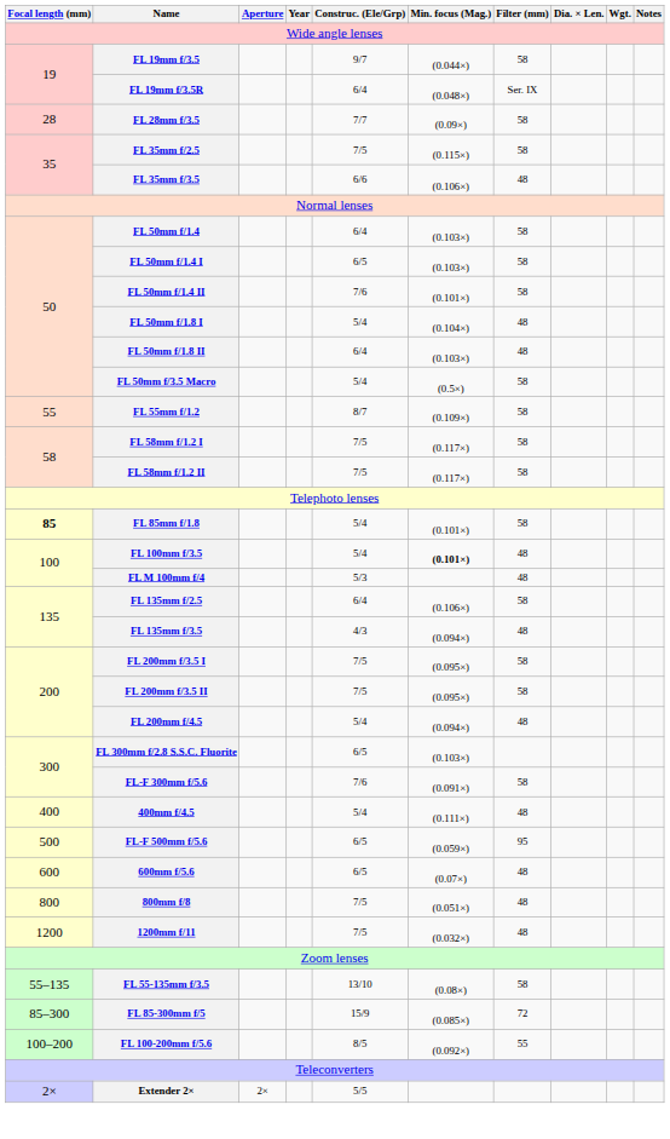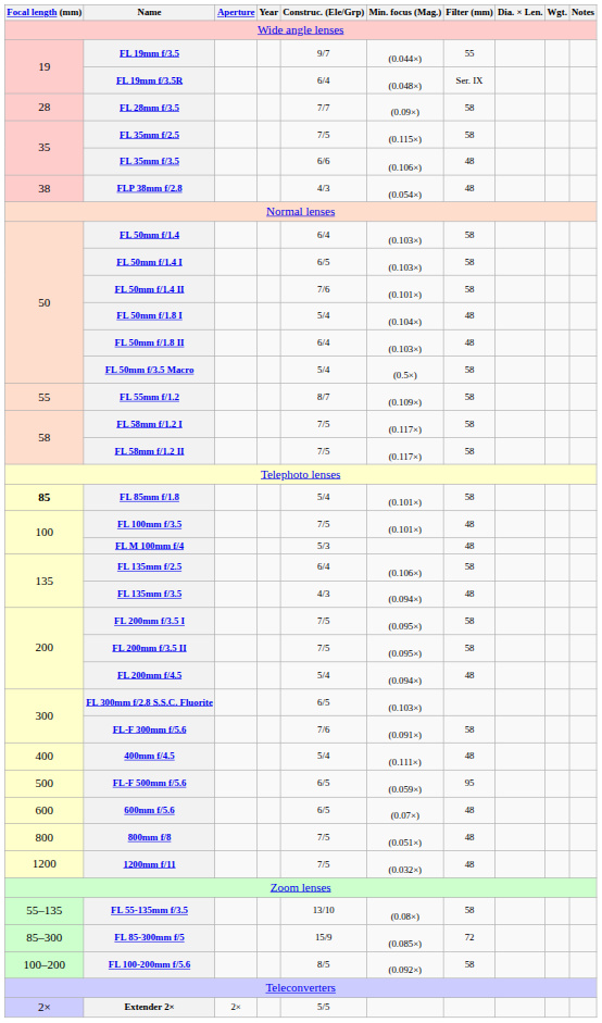 <table class="wikitable sortable" style="font-size:90%;text-align:center;">
 <tr>
 <th><a href='#'>Focal length</a> (mm)</th>
 <th>Name</th>
 <th><a href='#'>Aperture</a></th>
 <th>Year</th>
 <th>Construc. (Ele/Grp)</th>
 <th>Min. focus (Mag.)</th>
 <th>Filter (mm)</th>
 <th>Dia. × Len.</th>
 <th>Wgt.</th>
 <th class="unsortable">Notes</th>
 </tr>
 <tr>
 <td colspan=10 style="font-size:125%;background:#fcc;" data-sort-value="zzz100"><a href='#'>Wide angle lenses</a></td>
 </tr>
 <tr>
 <td style="background:#fcc;font-size:125%;" rowspan=2>19</td>
 <th><a href='#'>FL 19mm f/3.5</a></th>
 <td></td>
 <td></td>
 <td>9/7</td>
 <td><br>(0.044×)</td>
-<td>58</td>
+<td>55</td>
 <td></td>
 <td></td>
 <td style="text-align:left;"></td>
 </tr>
 <tr>
 <th><a href='#'>FL 19mm f/3.5R</a></th>
 <td></td>
 <td></td>
 <td>6/4</td>
 <td><br>(0.048×)</td>
 <td>Ser. IX</td>
 <td></td>
 <td></td>
 <td style="text-align:left;"></td>
 </tr>
 <tr>
 <td style="background:#fcc;font-size:125%;" rowspan=1>28</td>
 <th><a href='#'>FL 28mm f/3.5</a></th>
 <td></td>
 <td></td>
 <td>7/7</td>
 <td><br>(0.09×)</td>
 <td>58</td>
 <td></td>
 <td></td>
 <td style="text-align:left;"></td>
 </tr>
 <tr>
 <td style="background:#fcc;font-size:125%;" rowspan=2>35</td>
 <th><a href='#'>FL 35mm f/2.5</a></th>
 <td></td>
 <td></td>
 <td>7/5</td>
 <td><br>(0.115×)</td>
 <td>58</td>
 <td></td>
 <td></td>
 <td style="text-align:left;"></td>
 </tr>
 <tr>
 <th><a href='#'>FL 35mm f/3.5</a></th>
 <td></td>
 <td></td>
 <td>6/6</td>
 <td><br>(0.106×)</td>
+<td>48</td>
+<td></td>
+<td></td>
+<td style="text-align:left;"></td>
+</tr>
+<tr>
+<td style="background:#fcc;font-size:125%;" rowspan=1>38</td>
+<th><a href='#'>FLP 38mm f/2.8</a></th>
+<td></td>
+<td></td>
+<td>4/3</td>
+<td><br>(0.054×)</td>
 <td>48</td>
 <td></td>
 <td></td>
 <td style="text-align:left;"></td>
 </tr>
 <tr>
 <td colspan=10 style="font-size:125%;background:#fdc;" data-sort-value="zzz200"><a href='#'>Normal lenses</a></td>
 </tr>
 <tr>
 <td style="background:#fdc;font-size:125%;" rowspan=6>50</td>
 <th><a href='#'>FL 50mm f/1.4</a></th>
 <td></td>
 <td></td>
 <td>6/4</td>
 <td><br>(0.103×)</td>
 <td>58</td>
 <td></td>
 <td></td>
 <td style="text-align:left;"></td>
 </tr>
 <tr>
 <th><a href='#'>FL 50mm f/1.4 I</a></th>
 <td></td>
 <td></td>
 <td>6/5</td>
 <td><br>(0.103×)</td>
 <td>58</td>
 <td></td>
 <td></td>
 <td style="text-align:left;"></td>
 </tr>
 <tr>
 <th><a href='#'>FL 50mm f/1.4 II</a></th>
 <td></td>
 <td></td>
 <td>7/6</td>
 <td><br>(0.101×)</td>
 <td>58</td>
 <td></td>
 <td></td>
 <td style="text-align:left;"></td>
 </tr>
 <tr>
 <th><a href='#'>FL 50mm f/1.8 I</a></th>
 <td></td>
 <td></td>
 <td>5/4</td>
 <td><br>(0.104×)</td>
 <td>48</td>
 <td></td>
 <td></td>
 <td style="text-align:left;"></td>
 </tr>
 <tr>
 <th><a href='#'>FL 50mm f/1.8 II</a></th>
 <td></td>
 <td></td>
 <td>6/4</td>
 <td><br>(0.103×)</td>
 <td>48</td>
 <td></td>
 <td></td>
 <td style="text-align:left;"></td>
 </tr>
 <tr>
 <th><a href='#'>FL 50mm f/3.5 Macro</a></th>
 <td></td>
 <td></td>
 <td>5/4</td>
 <td><br>(0.5×)</td>
 <td>58</td>
 <td></td>
 <td></td>
 <td style="text-align:left;"></td>
 </tr>
 <tr>
 <td style="background:#fdc;font-size:125%;" rowspan=1>55</td>
 <th><a href='#'>FL 55mm f/1.2</a></th>
 <td></td>
 <td></td>
 <td>8/7</td>
 <td><br>(0.109×)</td>
 <td>58</td>
 <td></td>
 <td></td>
 <td style="text-align:left;"></td>
 </tr>
 <tr>
 <td style="background:#fdc;font-size:125%;" rowspan=2>58</td>
 <th><a href='#'>FL 58mm f/1.2 I</a></th>
 <td></td>
 <td></td>
 <td>7/5</td>
 <td><br>(0.117×)</td>
 <td>58</td>
 <td></td>
 <td></td>
 <td style="text-align:left;"></td>
 </tr>
 <tr>
 <th><a href='#'>FL 58mm f/1.2 II</a></th>
 <td></td>
 <td></td>
 <td>7/5</td>
 <td><br>(0.117×)</td>
 <td>58</td>
 <td></td>
 <td></td>
 <td style="text-align:left;"></td>
 </tr>
 <tr>
 <td colspan=10 style="font-size:125%;background:#ffc;" data-sort-value="zzz300"><a href='#'>Telephoto lenses</a></td>
 </tr>
 <tr>
 <td style="background:#ffc;font-size:125%;" rowspan=1><strong>85</strong></td>
 <th><a href='#'>FL 85mm f/1.8</a></th>
 <td></td>
 <td></td>
 <td>5/4</td>
 <td><br>(0.101×)</td>
 <td>58</td>
 <td></td>
 <td></td>
 <td style="text-align:left;"></td>
 </tr>
 <tr>
 <td style="background:#ffc;font-size:125%;" rowspan=2>100</td>
 <th><a href='#'>FL 100mm f/3.5</a></th>
 <td></td>
 <td></td>
-<td>5/4</td>
-<td><strong><br>(0.101×)</strong></td>
+<td>7/5</td>
+<td><br>(0.101×)</td>
 <td>48</td>
 <td></td>
 <td></td>
 <td style="text-align:left;"></td>
 </tr>
 <tr>
 <th><a href='#'>FL M 100mm f/4</a></th>
 <td></td>
 <td></td>
 <td>5/3</td>
 <td></td>
 <td>48</td>
 <td></td>
 <td></td>
 <td style="text-align:left;"></td>
 </tr>
 <tr>
 <td style="background:#ffc;font-size:125%;" rowspan=2>135</td>
 <th><a href='#'>FL 135mm f/2.5</a></th>
 <td></td>
 <td></td>
 <td>6/4</td>
 <td><br>(0.106×)</td>
 <td>58</td>
 <td></td>
 <td></td>
 <td style="text-align:left;"></td>
 </tr>
 <tr>
 <th><a href='#'>FL 135mm f/3.5</a></th>
 <td></td>
 <td></td>
 <td>4/3</td>
 <td><br>(0.094×)</td>
 <td>48</td>
 <td></td>
 <td></td>
 <td style="text-align:left;"></td>
 </tr>
 <tr>
 <td style="background:#ffc;font-size:125%;" rowspan=3>200</td>
 <th><a href='#'>FL 200mm f/3.5 I</a></th>
 <td></td>
 <td></td>
 <td>7/5</td>
 <td><br>(0.095×)</td>
 <td>58</td>
 <td></td>
 <td></td>
 <td style="text-align:left;"></td>
 </tr>
 <tr>
 <th><a href='#'>FL 200mm f/3.5 II</a></th>
 <td></td>
 <td></td>
 <td>7/5</td>
 <td><br>(0.095×)</td>
 <td>58</td>
 <td></td>
 <td></td>
 <td style="text-align:left;"></td>
 </tr>
 <tr>
 <th><a href='#'>FL 200mm f/4.5</a></th>
 <td></td>
 <td></td>
 <td>5/4</td>
 <td><br>(0.094×)</td>
 <td>48</td>
 <td></td>
 <td></td>
 <td style="text-align:left;"></td>
 </tr>
 <tr>
 <td style="background:#ffc;font-size:125%;" rowspan=2>300</td>
 <th><a href='#'>FL 300mm f/2.8 S.S.C. Fluorite</a></th>
 <td></td>
 <td></td>
 <td>6/5</td>
 <td><br>(0.103×)</td>
 <td></td>
 <td></td>
 <td></td>
 <td style="text-align:left;"></td>
 </tr>
 <tr>
 <th><a href='#'>FL-F 300mm f/5.6</a></th>
 <td></td>
 <td></td>
 <td>7/6</td>
 <td><br>(0.091×)</td>
 <td>58</td>
 <td></td>
 <td></td>
 <td style="text-align:left;"></td>
 </tr>
 <tr>
 <td style="background:#ffc;font-size:125%;" rowspan=1>400</td>
 <th><a href='#'>400mm f/4.5</a></th>
 <td></td>
 <td></td>
 <td>5/4</td>
 <td><br>(0.111×)</td>
 <td>48</td>
 <td></td>
 <td></td>
 <td style="text-align:left;"></td>
 </tr>
 <tr>
 <td style="background:#ffc;font-size:125%;" rowspan=1>500</td>
 <th><a href='#'>FL-F 500mm f/5.6</a></th>
 <td></td>
 <td></td>
 <td>6/5</td>
 <td><br>(0.059×)</td>
 <td>95</td>
 <td></td>
 <td></td>
 <td style="text-align:left;"></td>
 </tr>
 <tr>
 <td style="background:#ffc;font-size:125%;" rowspan=1>600</td>
 <th><a href='#'>600mm f/5.6</a></th>
 <td></td>
 <td></td>
 <td>6/5</td>
 <td><br>(0.07×)</td>
 <td>48</td>
 <td></td>
 <td></td>
 <td style="text-align:left;"></td>
 </tr>
 <tr>
 <td style="background:#ffc;font-size:125%;" rowspan=1>800</td>
 <th><a href='#'>800mm f/8</a></th>
 <td></td>
 <td></td>
 <td>7/5</td>
 <td><br>(0.051×)</td>
 <td>48</td>
 <td></td>
 <td></td>
 <td style="text-align:left;"></td>
 </tr>
 <tr>
 <td style="background:#ffc;font-size:125%;" rowspan=1>1200</td>
 <th><a href='#'>1200mm f/11</a></th>
 <td></td>
 <td></td>
 <td>7/5</td>
 <td><br>(0.032×)</td>
 <td>48</td>
 <td></td>
 <td></td>
 <td style="text-align:left;"></td>
 </tr>
 <tr>
 <td colspan=10 style="font-size:125%;background:#cfc;" data-sort-value="zzz400"><a href='#'>Zoom lenses</a></td>
 </tr>
 <tr>
 <td style="background:#cfc;font-size:125%;" rowspan=1>55–135</td>
 <th><a href='#'>FL 55-135mm f/3.5</a></th>
 <td></td>
 <td></td>
 <td>13/10</td>
 <td><br>(0.08×)</td>
 <td>58</td>
 <td></td>
 <td></td>
 <td style="text-align:left;"></td>
 </tr>
 <tr>
 <td style="background:#cfc;font-size:125%;" rowspan=1>85–300</td>
 <th><a href='#'>FL 85-300mm f/5</a></th>
 <td></td>
 <td></td>
 <td>15/9</td>
 <td><br>(0.085×)</td>
 <td>72</td>
 <td></td>
 <td></td>
 <td style="text-align:left;"></td>
 </tr>
 <tr>
 <td style="background:#cfc;font-size:125%;" rowspan=1>100–200</td>
 <th><a href='#'>FL 100-200mm f/5.6</a></th>
 <td></td>
 <td></td>
 <td>8/5</td>
 <td><br>(0.092×)</td>
-<td>55</td>
+<td>58</td>
 <td></td>
 <td></td>
 <td style="text-align:left;"></td>
 </tr>
 <tr>
 <td colspan=10 style="font-size:125%;background:#ccf;" data-sort-value="zzz400"><a href='#'>Teleconverters</a></td>
 </tr>
 <tr>
 <td style="background:#ccf;font-size:125%;" rowspan=1>2×</td>
 <th>Extender 2×</th>
 <td>2×</td>
 <td></td>
 <td>5/5</td>
 <td></td>
 <td></td>
 <td></td>
 <td></td>
 <td style="text-align:left;"></td>
 </tr>
 </table>
